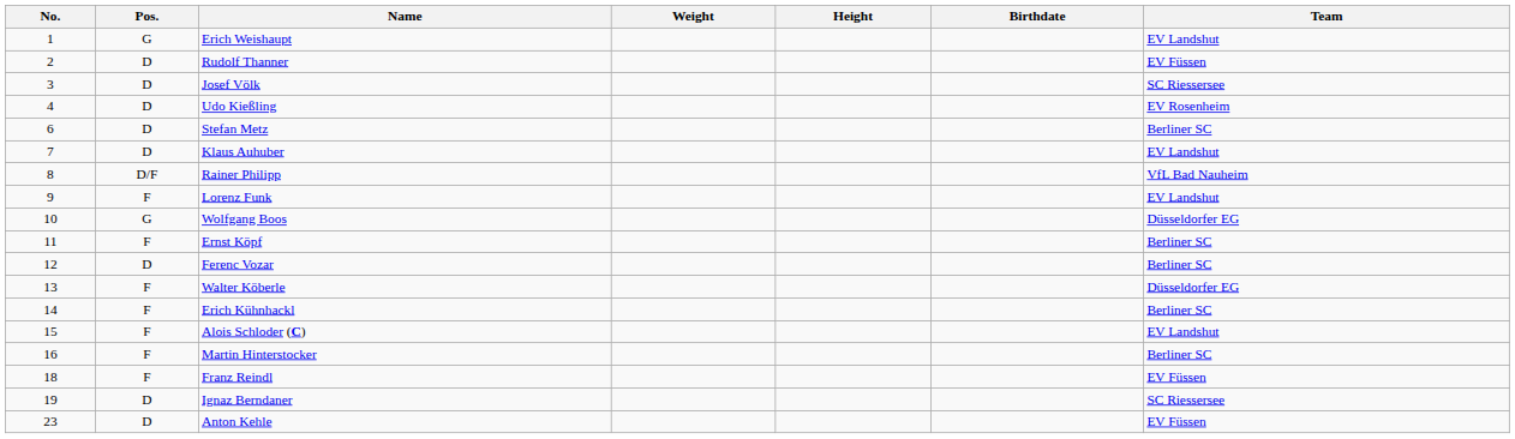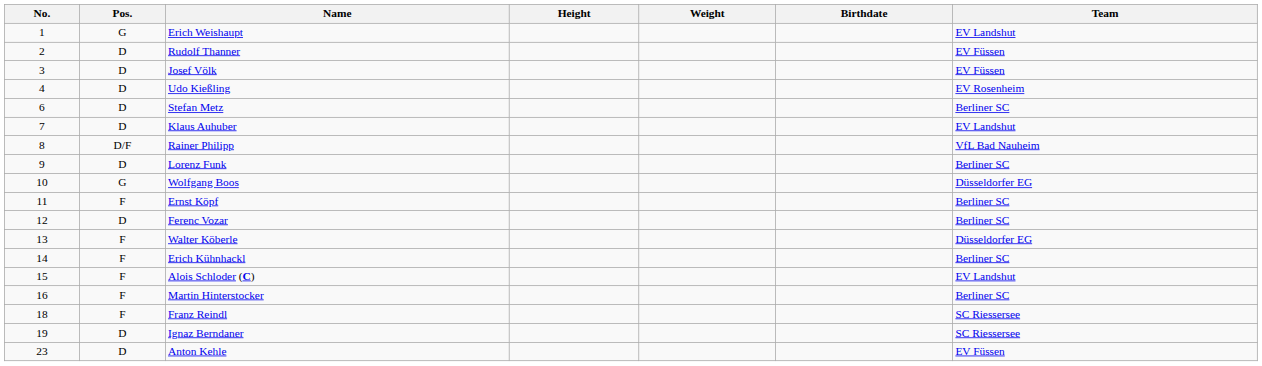 <table class="wikitable sortable" width="80%" style="font-size: 90%; text-align: center;">
 <tr>
 <th>No.</th>
 <th>Pos.</th>
 <th>Name</th>
+<th>Height</th>
 <th>Weight</th>
-<th>Height</th>
 <th>Birthdate</th>
 <th>Team</th>
 </tr>
 <tr>
 <td>1</td>
 <td>G</td>
 <td style="text-align:left;"><a href='#'>Erich Weishaupt</a></td>
 <td></td>
 <td></td>
 <td style="text-align:right;"></td>
 <td style="text-align:left;"> <a href='#'>EV Landshut</a></td>
 </tr>
 <tr>
 <td>2</td>
 <td>D</td>
 <td style="text-align:left;"><a href='#'>Rudolf Thanner</a></td>
 <td></td>
 <td></td>
 <td style="text-align:right;"></td>
 <td style="text-align:left;"> <a href='#'>EV Füssen</a></td>
 </tr>
 <tr>
 <td>3</td>
 <td>D</td>
 <td style="text-align:left;"><a href='#'>Josef Völk</a></td>
 <td></td>
 <td></td>
 <td style="text-align:right;"></td>
-<td style="text-align:left;"> <a href='#'>SC Riessersee</a></td>
+<td style="text-align:left;"> <a href='#'>EV Füssen</a></td>
 </tr>
 <tr>
 <td>4</td>
 <td>D</td>
 <td style="text-align:left;"><a href='#'>Udo Kießling</a></td>
 <td></td>
 <td></td>
 <td style="text-align:right;"></td>
 <td style="text-align:left;"> <a href='#'>EV Rosenheim</a></td>
 </tr>
 <tr>
 <td>6</td>
 <td>D</td>
 <td style="text-align:left;"><a href='#'>Stefan Metz</a></td>
 <td></td>
 <td></td>
 <td style="text-align:right;"></td>
 <td style="text-align:left;"> <a href='#'>Berliner SC</a></td>
 </tr>
 <tr>
 <td>7</td>
 <td>D</td>
 <td style="text-align:left;"><a href='#'>Klaus Auhuber</a></td>
 <td></td>
 <td></td>
 <td style="text-align:right;"></td>
 <td style="text-align:left;"> <a href='#'>EV Landshut</a></td>
 </tr>
 <tr>
 <td>8</td>
 <td>D/F</td>
 <td style="text-align:left;"><a href='#'>Rainer Philipp</a></td>
 <td></td>
 <td></td>
 <td style="text-align:right;"></td>
 <td style="text-align:left;"> <a href='#'>VfL Bad Nauheim</a></td>
 </tr>
 <tr>
 <td>9</td>
-<td>F</td>
+<td>D</td>
 <td style="text-align:left;"><a href='#'>Lorenz Funk</a></td>
 <td></td>
 <td></td>
 <td style="text-align:right;"></td>
-<td style="text-align:left;"> <a href='#'>EV Landshut</a></td>
+<td style="text-align:left;"> <a href='#'>Berliner SC</a></td>
 </tr>
 <tr>
 <td>10</td>
 <td>G</td>
 <td style="text-align:left;"><a href='#'>Wolfgang Boos</a></td>
 <td></td>
 <td></td>
 <td style="text-align:right;"></td>
 <td style="text-align:left;"> <a href='#'>Düsseldorfer EG</a></td>
 </tr>
 <tr>
 <td>11</td>
 <td>F</td>
 <td style="text-align:left;"><a href='#'>Ernst Köpf</a></td>
 <td></td>
 <td></td>
 <td style="text-align:right;"></td>
 <td style="text-align:left;"> <a href='#'>Berliner SC</a></td>
 </tr>
 <tr>
 <td>12</td>
 <td>D</td>
 <td style="text-align:left;"><a href='#'>Ferenc Vozar</a></td>
 <td></td>
 <td></td>
 <td style="text-align:right;"></td>
 <td style="text-align:left;"> <a href='#'>Berliner SC</a></td>
 </tr>
 <tr>
 <td>13</td>
 <td>F</td>
 <td style="text-align:left;"><a href='#'>Walter Köberle</a></td>
 <td></td>
 <td></td>
 <td style="text-align:right;"></td>
 <td style="text-align:left;"> <a href='#'>Düsseldorfer EG</a></td>
 </tr>
 <tr>
 <td>14</td>
 <td>F</td>
 <td style="text-align:left;"><a href='#'>Erich Kühnhackl</a></td>
 <td></td>
 <td></td>
 <td style="text-align:right;"></td>
 <td style="text-align:left;"> <a href='#'>Berliner SC</a></td>
 </tr>
 <tr>
 <td>15</td>
 <td>F</td>
 <td style="text-align:left;"><a href='#'>Alois Schloder</a> (<strong><a href='#'>C</a></strong>)</td>
 <td></td>
 <td></td>
 <td style="text-align:right;"></td>
 <td style="text-align:left;"> <a href='#'>EV Landshut</a></td>
 </tr>
 <tr>
 <td>16</td>
 <td>F</td>
 <td style="text-align:left;"><a href='#'>Martin Hinterstocker</a></td>
 <td></td>
 <td></td>
 <td style="text-align:right;"></td>
 <td style="text-align:left;"> <a href='#'>Berliner SC</a></td>
 </tr>
 <tr>
 <td>18</td>
 <td>F</td>
 <td style="text-align:left;"><a href='#'>Franz Reindl</a></td>
 <td></td>
 <td></td>
 <td style="text-align:right;"></td>
-<td style="text-align:left;"> <a href='#'>EV Füssen</a></td>
+<td style="text-align:left;"> <a href='#'>SC Riessersee</a></td>
 </tr>
 <tr>
 <td>19</td>
 <td>D</td>
 <td style="text-align:left;"><a href='#'>Ignaz Berndaner</a></td>
 <td></td>
 <td></td>
 <td style="text-align:right;"></td>
 <td style="text-align:left;"> <a href='#'>SC Riessersee</a></td>
 </tr>
 <tr>
 <td>23</td>
 <td>D</td>
 <td style="text-align:left;"><a href='#'>Anton Kehle</a></td>
 <td></td>
 <td></td>
 <td style="text-align:right;"></td>
 <td style="text-align:left;"> <a href='#'>EV Füssen</a></td>
 </tr>
 </table>
